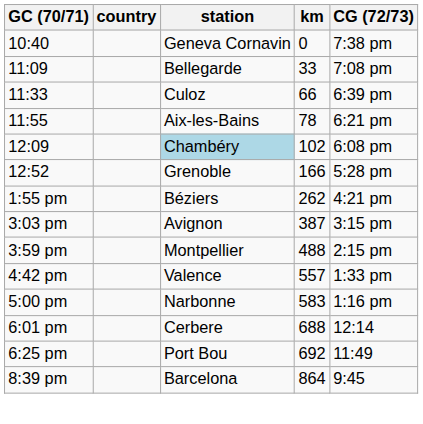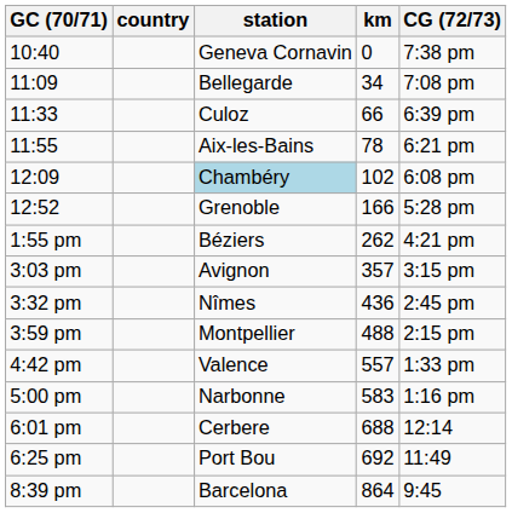 <table Class = "wikitable">
 <tr>
 <th>GC (70/71)</th>
 <th>country</th>
 <th>station</th>
 <th>km</th>
 <th>CG (72/73)</th>
 </tr>
 <tr>
 <td>10:40</td>
 <td></td>
 <td>Geneva Cornavin</td>
 <td>0</td>
 <td>7:38 pm</td>
 </tr>
 <tr>
 <td>11:09</td>
 <td></td>
 <td>Bellegarde</td>
-<td>33</td>
+<td>34</td>
 <td>7:08 pm</td>
 </tr>
 <tr>
 <td>11:33</td>
 <td></td>
 <td>Culoz</td>
 <td>66</td>
 <td>6:39 pm</td>
 </tr>
 <tr>
 <td>11:55</td>
 <td></td>
 <td>Aix-les-Bains</td>
 <td>78</td>
 <td>6:21 pm</td>
 </tr>
 <tr>
 <td>12:09</td>
 <td></td>
 <td style="background: lightblue;">Chambéry</td>
 <td>102</td>
 <td>6:08 pm</td>
 </tr>
 <tr>
 <td>12:52</td>
 <td></td>
 <td>Grenoble</td>
 <td>166</td>
 <td>5:28 pm</td>
 </tr>
 <tr>
 <td>1:55 pm</td>
 <td></td>
 <td>Béziers</td>
 <td>262</td>
 <td>4:21 pm</td>
 </tr>
 <tr>
 <td>3:03 pm</td>
 <td></td>
 <td>Avignon</td>
-<td>387</td>
+<td>357</td>
 <td>3:15 pm</td>
+</tr>
+<tr>
+<td>3:32 pm</td>
+<td></td>
+<td>Nîmes</td>
+<td>436</td>
+<td>2:45 pm</td>
 </tr>
 <tr>
 <td>3:59 pm</td>
 <td></td>
 <td>Montpellier</td>
 <td>488</td>
 <td>2:15 pm</td>
 </tr>
 <tr>
 <td>4:42 pm</td>
 <td></td>
 <td>Valence</td>
 <td>557</td>
 <td>1:33 pm</td>
 </tr>
 <tr>
 <td>5:00 pm</td>
 <td></td>
 <td>Narbonne</td>
 <td>583</td>
 <td>1:16 pm</td>
 </tr>
 <tr>
 <td>6:01 pm</td>
 <td></td>
 <td>Cerbere</td>
 <td>688</td>
 <td>12:14</td>
 </tr>
 <tr>
 <td>6:25 pm</td>
 <td></td>
 <td>Port Bou</td>
 <td>692</td>
 <td>11:49</td>
 </tr>
 <tr>
 <td>8:39 pm</td>
 <td></td>
 <td>Barcelona</td>
 <td>864</td>
 <td>9:45</td>
 </tr>
 </table>
